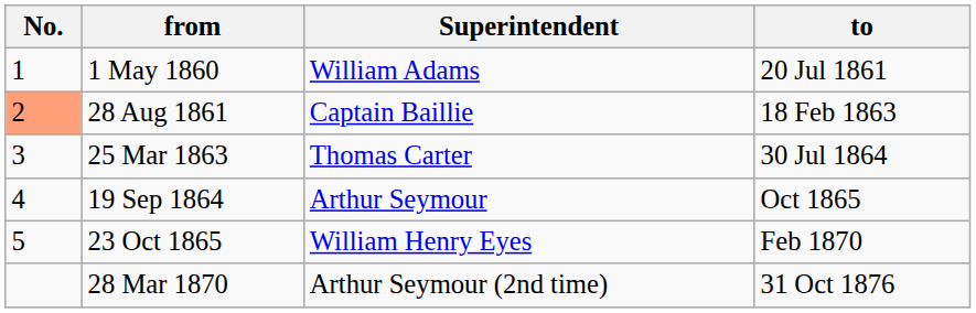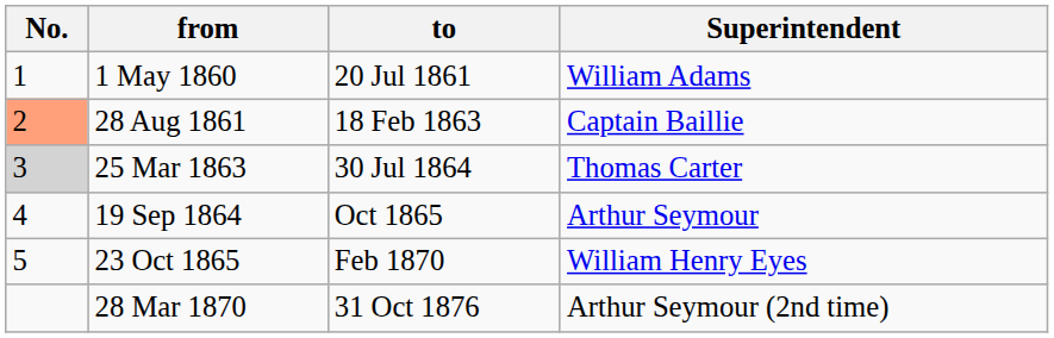 <table class="wikitable" width=45%>
 <tr>
 <th>No.</th>
 <th>from</th>
+<th>to</th>
 <th>Superintendent</th>
-<th>to</th>
 </tr>
 <tr>
 <td>1</td>
 <td>1 May 1860</td>
+<td>20 Jul 1861</td>
 <td><a href='#'>William Adams</a></td>
-<td>20 Jul 1861</td>
 </tr>
 <tr>
 <td style="background: lightsalmon;">2</td>
 <td>28 Aug 1861</td>
+<td>18 Feb 1863</td>
 <td><a href='#'>Captain Baillie</a></td>
-<td>18 Feb 1863</td>
 </tr>
 <tr>
-<td>3</td>
+<td style="background: lightgrey;">3</td>
 <td>25 Mar 1863</td>
+<td>30 Jul 1864</td>
 <td><a href='#'>Thomas Carter</a></td>
-<td>30 Jul 1864</td>
 </tr>
 <tr>
 <td>4</td>
 <td>19 Sep 1864</td>
+<td>Oct 1865</td>
 <td><a href='#'>Arthur Seymour</a></td>
-<td>Oct 1865</td>
 </tr>
 <tr>
 <td>5</td>
 <td>23 Oct 1865</td>
+<td>Feb 1870</td>
 <td><a href='#'>William Henry Eyes</a></td>
-<td>Feb 1870</td>
 </tr>
 <tr>
 <td></td>
 <td>28 Mar 1870</td>
+<td>31 Oct 1876</td>
 <td>Arthur Seymour (2nd time)</td>
-<td>31 Oct 1876</td>
 </tr>
 </table>
